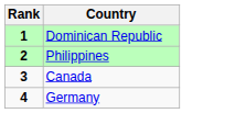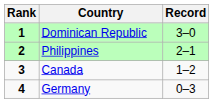 <table class="wikitable">
 <tr>
 <th>Rank</th>
 <th>Country</th>
+<th>Record</th>
 </tr>
 <tr bgcolor="bbffbb">
 <td align=center><strong>1</strong></td>
 <td align="left" width="160"> <a href='#'>Dominican Republic</a></td>
+<td align=center>3–0</td>
 </tr>
 <tr bgcolor="bbffbb">
 <td align=center><strong>2</strong></td>
 <td align="left" width="120"> <a href='#'>Philippines</a></td>
+<td align=center>2–1</td>
 </tr>
 <tr>
 <td align=center><strong>3</strong></td>
 <td align="left" width="120"> <a href='#'>Canada</a></td>
+<td align=center>1–2</td>
 </tr>
 <tr>
 <td align=center><strong>4</strong></td>
 <td align="left" width="120"> <a href='#'>Germany</a></td>
+<td align=center>0–3</td>
 </tr>
 </table>
